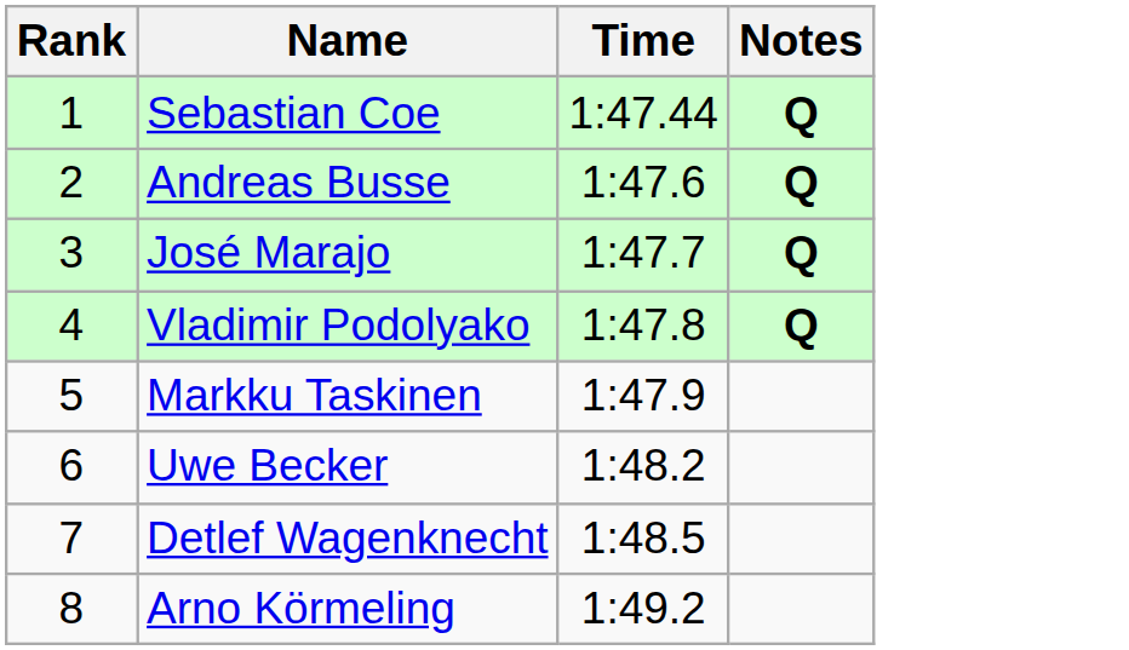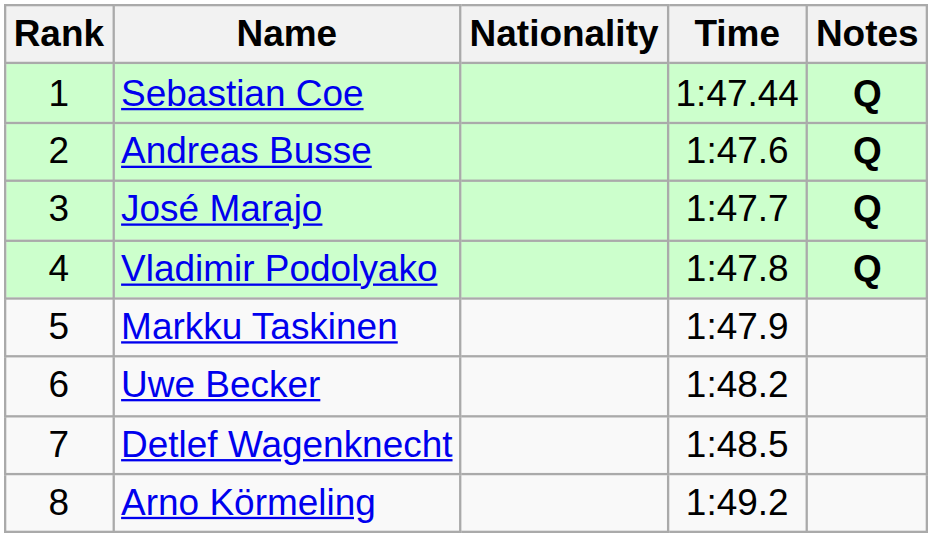 <table class="wikitable sortable" style="text-align:center">
 <tr>
 <th>Rank</th>
 <th>Name</th>
+<th>Nationality</th>
 <th>Time</th>
 <th>Notes</th>
 </tr>
 <tr bgcolor=ccffcc>
 <td>1</td>
 <td align=left><a href='#'>Sebastian Coe</a></td>
+<td align=left></td>
 <td>1:47.44</td>
 <td><strong>Q</strong></td>
 </tr>
 <tr bgcolor=ccffcc>
 <td>2</td>
 <td align=left><a href='#'>Andreas Busse</a></td>
+<td align=left></td>
 <td>1:47.6</td>
 <td><strong>Q</strong></td>
 </tr>
 <tr bgcolor=ccffcc>
 <td>3</td>
 <td align=left><a href='#'>José Marajo</a></td>
+<td align=left></td>
 <td>1:47.7</td>
 <td><strong>Q</strong></td>
 </tr>
 <tr bgcolor=ccffcc>
 <td>4</td>
 <td align=left><a href='#'>Vladimir Podolyako</a></td>
+<td align=left></td>
 <td>1:47.8</td>
 <td><strong>Q</strong></td>
 </tr>
 <tr>
 <td>5</td>
 <td align=left><a href='#'>Markku Taskinen</a></td>
+<td align=left></td>
 <td>1:47.9</td>
 <td></td>
 </tr>
 <tr>
 <td>6</td>
 <td align=left><a href='#'>Uwe Becker</a></td>
+<td align=left></td>
 <td>1:48.2</td>
 <td></td>
 </tr>
 <tr>
 <td>7</td>
 <td align=left><a href='#'>Detlef Wagenknecht</a></td>
+<td align=left></td>
 <td>1:48.5</td>
 <td></td>
 </tr>
 <tr>
 <td>8</td>
 <td align=left><a href='#'>Arno Körmeling</a></td>
+<td align=left></td>
 <td>1:49.2</td>
 <td></td>
 </tr>
 </table>
